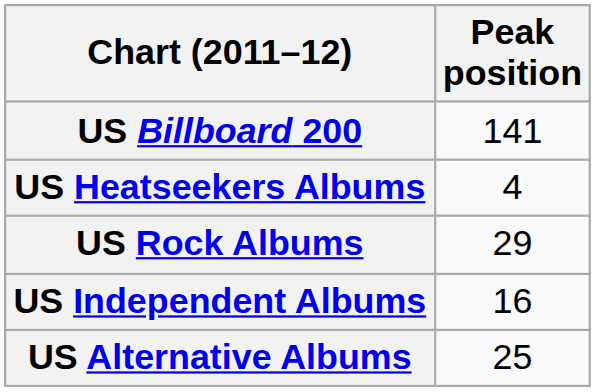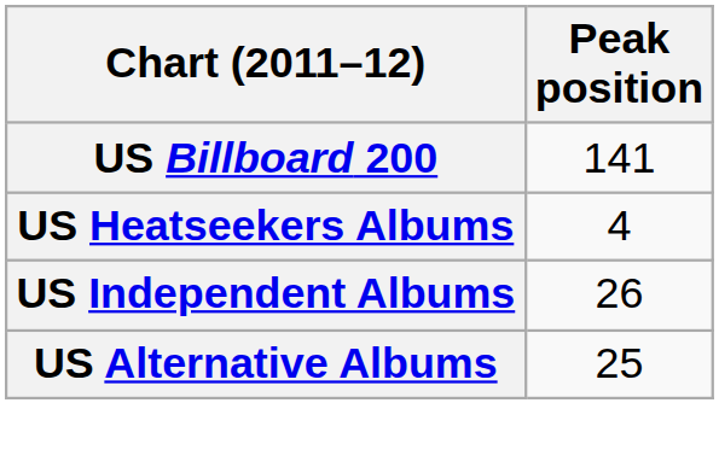 <table class="wikitable sortable plainrowheaders">
 <tr>
 <th scope="col">Chart (2011–12)</th>
 <th scope="col">Peak<br>position</th>
 </tr>
 <tr>
 <th scope="row">US <a href='#'><em>Billboard</em> 200</a></th>
 <td align="center">141</td>
 </tr>
 <tr>
 <th scope="row">US <a href='#'>Heatseekers Albums</a></th>
 <td align="center">4</td>
 </tr>
 <tr>
-<th scope="row">US <a href='#'>Rock Albums</a></th>
-<td align="center">29</td>
-</tr>
-<tr>
 <th scope="row">US <a href='#'>Independent Albums</a></th>
-<td align="center">16</td>
+<td align="center">26</td>
 </tr>
 <tr>
 <th scope="row">US <a href='#'>Alternative Albums</a></th>
 <td align="center">25</td>
 </tr>
 </table>
